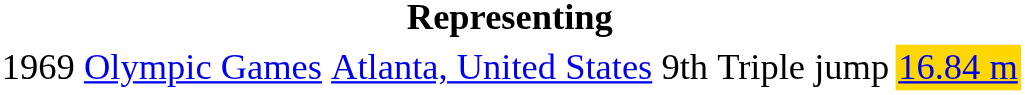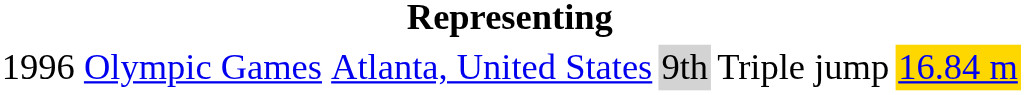 <table>
 <tr>
 <th colspan="6">Representing </th>
 </tr>
 <tr>
-<td>1969</td>
+<td>1996</td>
 <td><a href='#'>Olympic Games</a></td>
 <td><a href='#'>Atlanta, United States</a></td>
-<td>9th</td>
+<td style="background: lightgrey;">9th</td>
 <td>Triple jump</td>
 <td style="background: gold;"><a href='#'>16.84 m</a></td>
 </tr>
 </table>
